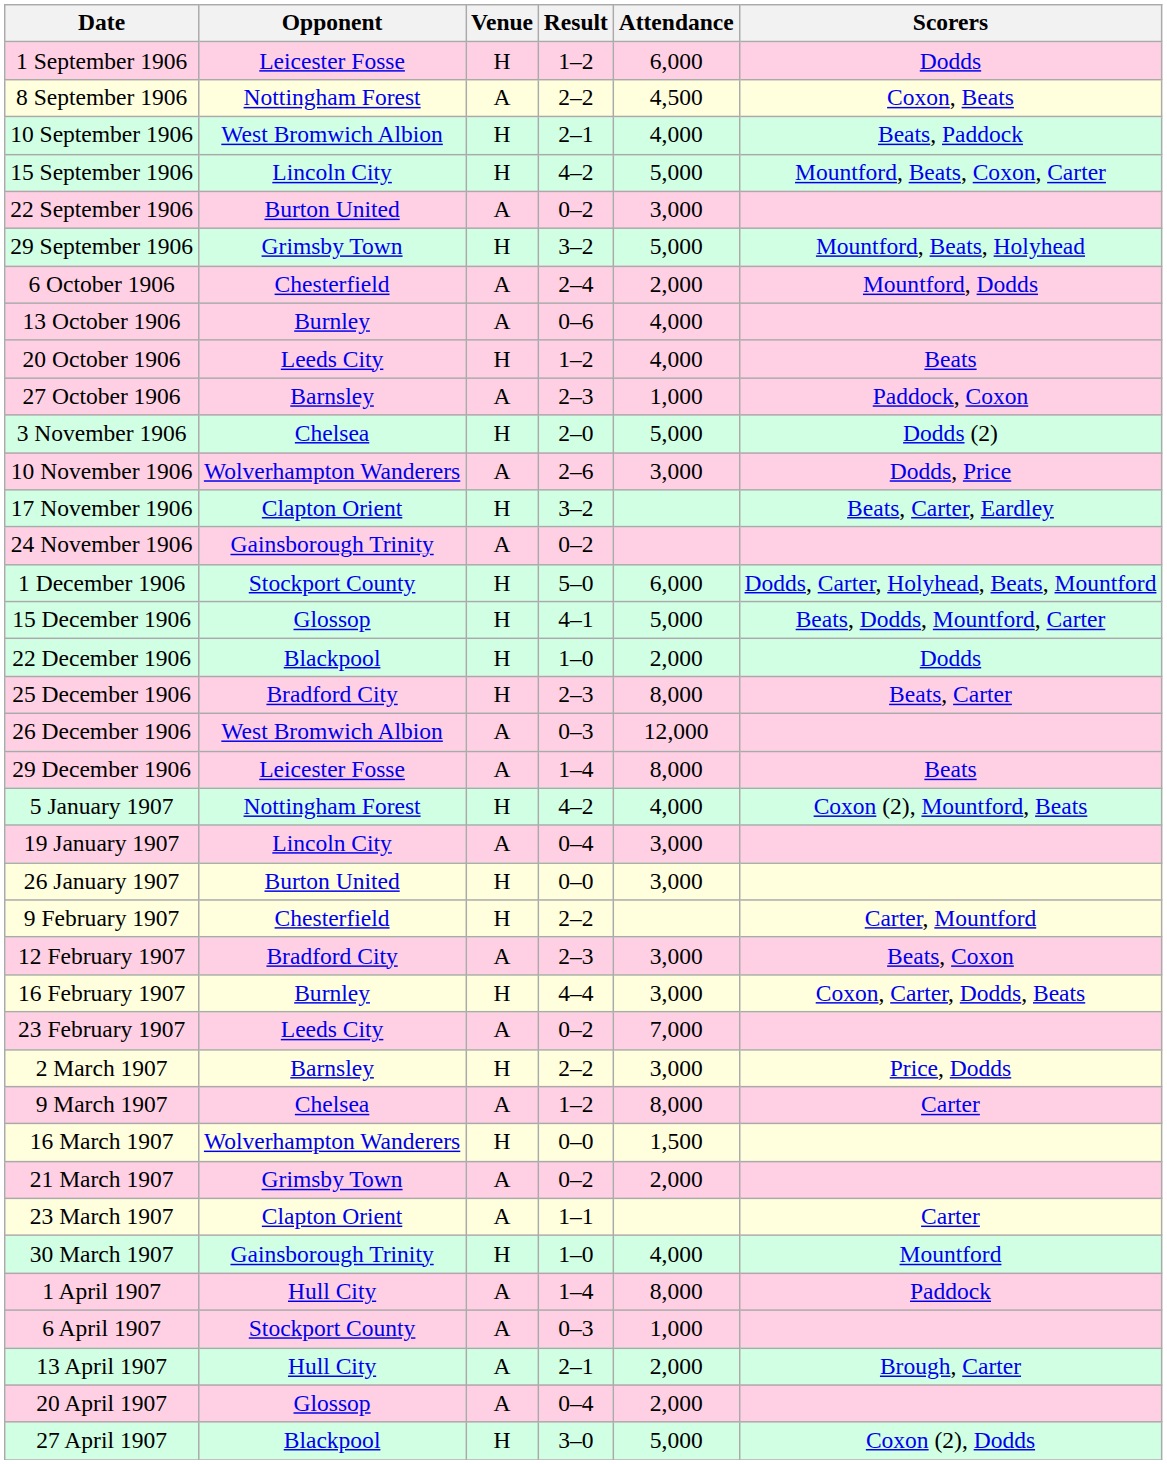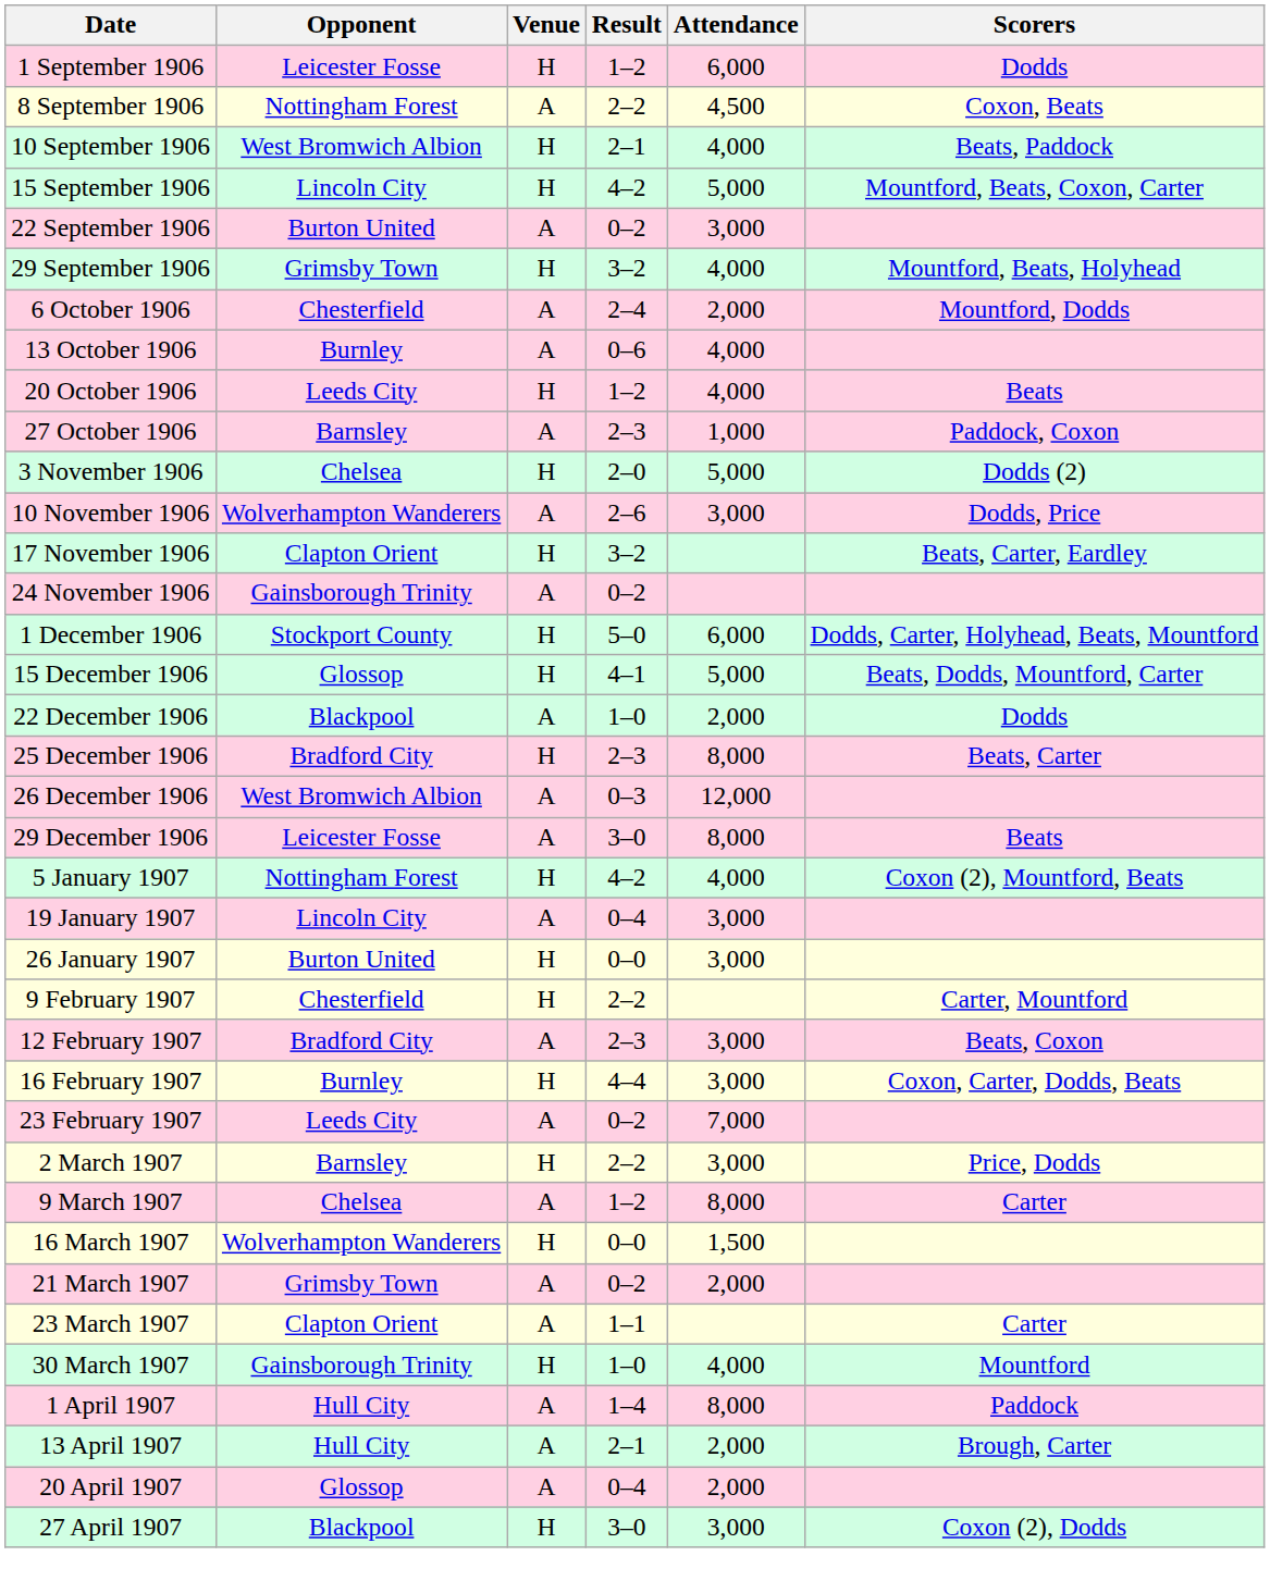 <table class="wikitable sortable" style="font-size:100%; text-align:center">
 <tr>
 <th>Date</th>
 <th>Opponent</th>
 <th>Venue</th>
 <th>Result</th>
 <th>Attendance</th>
 <th>Scorers</th>
 </tr>
 <tr style="background-color: #ffd0e3;">
 <td>1 September 1906</td>
 <td><a href='#'>Leicester Fosse</a></td>
 <td>H</td>
 <td>1–2</td>
 <td>6,000</td>
 <td><a href='#'>Dodds</a></td>
 </tr>
 <tr style="background-color: #ffffdd;">
 <td>8 September 1906</td>
 <td><a href='#'>Nottingham Forest</a></td>
 <td>A</td>
 <td>2–2</td>
 <td>4,500</td>
 <td><a href='#'>Coxon</a>, <a href='#'>Beats</a></td>
 </tr>
 <tr style="background-color: #d0ffe3;">
 <td>10 September 1906</td>
 <td><a href='#'>West Bromwich Albion</a></td>
 <td>H</td>
 <td>2–1</td>
 <td>4,000</td>
 <td><a href='#'>Beats</a>, <a href='#'>Paddock</a></td>
 </tr>
 <tr style="background-color: #d0ffe3;">
 <td>15 September 1906</td>
 <td><a href='#'>Lincoln City</a></td>
 <td>H</td>
 <td>4–2</td>
 <td>5,000</td>
 <td><a href='#'>Mountford</a>, <a href='#'>Beats</a>, <a href='#'>Coxon</a>, <a href='#'>Carter</a></td>
 </tr>
 <tr style="background-color: #ffd0e3;">
 <td>22 September 1906</td>
 <td><a href='#'>Burton United</a></td>
 <td>A</td>
 <td>0–2</td>
 <td>3,000</td>
 <td></td>
 </tr>
 <tr style="background-color: #d0ffe3;">
 <td>29 September 1906</td>
 <td><a href='#'>Grimsby Town</a></td>
 <td>H</td>
 <td>3–2</td>
-<td>5,000</td>
+<td>4,000</td>
 <td><a href='#'>Mountford</a>, <a href='#'>Beats</a>, <a href='#'>Holyhead</a></td>
 </tr>
 <tr style="background-color: #ffd0e3;">
 <td>6 October 1906</td>
 <td><a href='#'>Chesterfield</a></td>
 <td>A</td>
 <td>2–4</td>
 <td>2,000</td>
 <td><a href='#'>Mountford</a>, <a href='#'>Dodds</a></td>
 </tr>
 <tr style="background-color: #ffd0e3;">
 <td>13 October 1906</td>
 <td><a href='#'>Burnley</a></td>
 <td>A</td>
 <td>0–6</td>
 <td>4,000</td>
 <td></td>
 </tr>
 <tr style="background-color: #ffd0e3;">
 <td>20 October 1906</td>
 <td><a href='#'>Leeds City</a></td>
 <td>H</td>
 <td>1–2</td>
 <td>4,000</td>
 <td><a href='#'>Beats</a></td>
 </tr>
 <tr style="background-color: #ffd0e3;">
 <td>27 October 1906</td>
 <td><a href='#'>Barnsley</a></td>
 <td>A</td>
 <td>2–3</td>
 <td>1,000</td>
 <td><a href='#'>Paddock</a>, <a href='#'>Coxon</a></td>
 </tr>
 <tr style="background-color: #d0ffe3;">
 <td>3 November 1906</td>
 <td><a href='#'>Chelsea</a></td>
 <td>H</td>
 <td>2–0</td>
 <td>5,000</td>
 <td><a href='#'>Dodds</a> (2)</td>
 </tr>
 <tr style="background-color: #ffd0e3;">
 <td>10 November 1906</td>
 <td><a href='#'>Wolverhampton Wanderers</a></td>
 <td>A</td>
 <td>2–6</td>
 <td>3,000</td>
 <td><a href='#'>Dodds</a>, <a href='#'>Price</a></td>
 </tr>
 <tr style="background-color: #d0ffe3;">
 <td>17 November 1906</td>
 <td><a href='#'>Clapton Orient</a></td>
 <td>H</td>
 <td>3–2</td>
 <td></td>
 <td><a href='#'>Beats</a>, <a href='#'>Carter</a>, <a href='#'>Eardley</a></td>
 </tr>
 <tr style="background-color: #ffd0e3;">
 <td>24 November 1906</td>
 <td><a href='#'>Gainsborough Trinity</a></td>
 <td>A</td>
 <td>0–2</td>
 <td></td>
 <td></td>
 </tr>
 <tr style="background-color: #d0ffe3;">
 <td>1 December 1906</td>
 <td><a href='#'>Stockport County</a></td>
 <td>H</td>
 <td>5–0</td>
 <td>6,000</td>
 <td><a href='#'>Dodds</a>, <a href='#'>Carter</a>, <a href='#'>Holyhead</a>, <a href='#'>Beats</a>, <a href='#'>Mountford</a></td>
 </tr>
 <tr style="background-color: #d0ffe3;">
 <td>15 December 1906</td>
 <td><a href='#'>Glossop</a></td>
 <td>H</td>
 <td>4–1</td>
 <td>5,000</td>
 <td><a href='#'>Beats</a>, <a href='#'>Dodds</a>, <a href='#'>Mountford</a>, <a href='#'>Carter</a></td>
 </tr>
 <tr style="background-color: #d0ffe3;">
 <td>22 December 1906</td>
 <td><a href='#'>Blackpool</a></td>
-<td>H</td>
+<td>A</td>
 <td>1–0</td>
 <td>2,000</td>
 <td><a href='#'>Dodds</a></td>
 </tr>
 <tr style="background-color: #ffd0e3;">
 <td>25 December 1906</td>
 <td><a href='#'>Bradford City</a></td>
 <td>H</td>
 <td>2–3</td>
 <td>8,000</td>
 <td><a href='#'>Beats</a>, <a href='#'>Carter</a></td>
 </tr>
 <tr style="background-color: #ffd0e3;">
 <td>26 December 1906</td>
 <td><a href='#'>West Bromwich Albion</a></td>
 <td>A</td>
 <td>0–3</td>
 <td>12,000</td>
 <td></td>
 </tr>
 <tr style="background-color: #ffd0e3;">
 <td>29 December 1906</td>
 <td><a href='#'>Leicester Fosse</a></td>
 <td>A</td>
-<td>1–4</td>
+<td>3–0</td>
 <td>8,000</td>
 <td><a href='#'>Beats</a></td>
 </tr>
 <tr style="background-color: #d0ffe3;">
 <td>5 January 1907</td>
 <td><a href='#'>Nottingham Forest</a></td>
 <td>H</td>
 <td>4–2</td>
 <td>4,000</td>
 <td><a href='#'>Coxon</a> (2), <a href='#'>Mountford</a>, <a href='#'>Beats</a></td>
 </tr>
 <tr style="background-color: #ffd0e3;">
 <td>19 January 1907</td>
 <td><a href='#'>Lincoln City</a></td>
 <td>A</td>
 <td>0–4</td>
 <td>3,000</td>
 <td></td>
 </tr>
 <tr style="background-color: #ffffdd;">
 <td>26 January 1907</td>
 <td><a href='#'>Burton United</a></td>
 <td>H</td>
 <td>0–0</td>
 <td>3,000</td>
 <td></td>
 </tr>
 <tr style="background-color: #ffffdd;">
 <td>9 February 1907</td>
 <td><a href='#'>Chesterfield</a></td>
 <td>H</td>
 <td>2–2</td>
 <td></td>
 <td><a href='#'>Carter</a>, <a href='#'>Mountford</a></td>
 </tr>
 <tr style="background-color: #ffd0e3;">
 <td>12 February 1907</td>
 <td><a href='#'>Bradford City</a></td>
 <td>A</td>
 <td>2–3</td>
 <td>3,000</td>
 <td><a href='#'>Beats</a>, <a href='#'>Coxon</a></td>
 </tr>
 <tr style="background-color: #ffffdd;">
 <td>16 February 1907</td>
 <td><a href='#'>Burnley</a></td>
 <td>H</td>
 <td>4–4</td>
 <td>3,000</td>
 <td><a href='#'>Coxon</a>, <a href='#'>Carter</a>, <a href='#'>Dodds</a>, <a href='#'>Beats</a></td>
 </tr>
 <tr style="background-color: #ffd0e3;">
 <td>23 February 1907</td>
 <td><a href='#'>Leeds City</a></td>
 <td>A</td>
 <td>0–2</td>
 <td>7,000</td>
 <td></td>
 </tr>
 <tr style="background-color: #ffffdd;">
 <td>2 March 1907</td>
 <td><a href='#'>Barnsley</a></td>
 <td>H</td>
 <td>2–2</td>
 <td>3,000</td>
 <td><a href='#'>Price</a>, <a href='#'>Dodds</a></td>
 </tr>
 <tr style="background-color: #ffd0e3;">
 <td>9 March 1907</td>
 <td><a href='#'>Chelsea</a></td>
 <td>A</td>
 <td>1–2</td>
 <td>8,000</td>
 <td><a href='#'>Carter</a></td>
 </tr>
 <tr style="background-color: #ffffdd;">
 <td>16 March 1907</td>
 <td><a href='#'>Wolverhampton Wanderers</a></td>
 <td>H</td>
 <td>0–0</td>
 <td>1,500</td>
 <td></td>
 </tr>
 <tr style="background-color: #ffd0e3;">
 <td>21 March 1907</td>
 <td><a href='#'>Grimsby Town</a></td>
 <td>A</td>
 <td>0–2</td>
 <td>2,000</td>
 <td></td>
 </tr>
 <tr style="background-color: #ffffdd;">
 <td>23 March 1907</td>
 <td><a href='#'>Clapton Orient</a></td>
 <td>A</td>
 <td>1–1</td>
 <td></td>
 <td><a href='#'>Carter</a></td>
 </tr>
 <tr style="background-color: #d0ffe3;">
 <td>30 March 1907</td>
 <td><a href='#'>Gainsborough Trinity</a></td>
 <td>H</td>
 <td>1–0</td>
 <td>4,000</td>
 <td><a href='#'>Mountford</a></td>
 </tr>
 <tr style="background-color: #ffd0e3;">
 <td>1 April 1907</td>
 <td><a href='#'>Hull City</a></td>
 <td>A</td>
 <td>1–4</td>
 <td>8,000</td>
 <td><a href='#'>Paddock</a></td>
 </tr>
-<tr style="background-color: #ffd0e3;">
-<td>6 April 1907</td>
-<td><a href='#'>Stockport County</a></td>
-<td>A</td>
-<td>0–3</td>
-<td>1,000</td>
-<td></td>
-</tr>
 <tr style="background-color: #d0ffe3;">
 <td>13 April 1907</td>
 <td><a href='#'>Hull City</a></td>
 <td>A</td>
 <td>2–1</td>
 <td>2,000</td>
 <td><a href='#'>Brough</a>, <a href='#'>Carter</a></td>
 </tr>
 <tr style="background-color: #ffd0e3;">
 <td>20 April 1907</td>
 <td><a href='#'>Glossop</a></td>
 <td>A</td>
 <td>0–4</td>
 <td>2,000</td>
 <td></td>
 </tr>
 <tr style="background-color: #d0ffe3;">
 <td>27 April 1907</td>
 <td><a href='#'>Blackpool</a></td>
 <td>H</td>
 <td>3–0</td>
-<td>5,000</td>
+<td>3,000</td>
 <td><a href='#'>Coxon</a> (2), <a href='#'>Dodds</a></td>
 </tr>
 </table>
